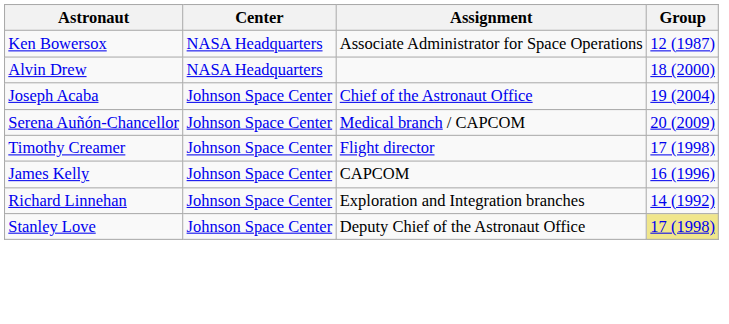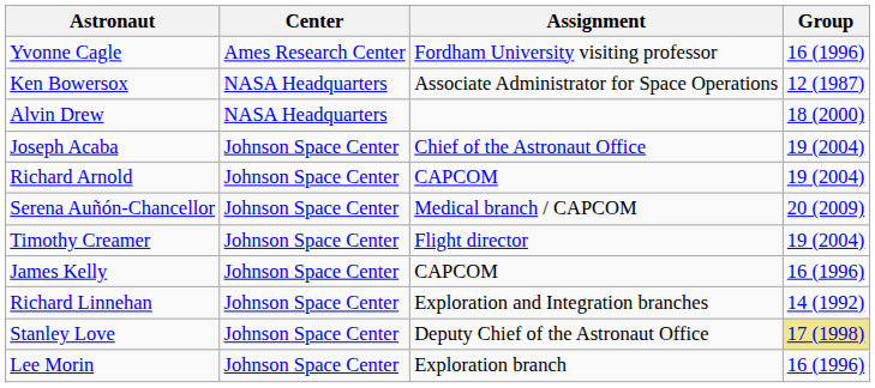 <table class="wikitable">
 <tr>
 <th>Astronaut</th>
 <th>Center</th>
 <th>Assignment</th>
 <th>Group</th>
+</tr>
+<tr>
+<td><a href='#'>Yvonne Cagle</a></td>
+<td><a href='#'>Ames Research Center</a></td>
+<td><a href='#'>Fordham University</a> visiting professor</td>
+<td><a href='#'>16 (1996)</a></td>
 </tr>
 <tr>
 <td><a href='#'>Ken Bowersox</a></td>
 <td><a href='#'>NASA Headquarters</a></td>
 <td>Associate Administrator for Space Operations</td>
 <td><a href='#'>12 (1987)</a></td>
 </tr>
 <tr>
 <td><a href='#'>Alvin Drew</a></td>
 <td><a href='#'>NASA Headquarters</a></td>
 <td></td>
 <td><a href='#'>18 (2000)</a></td>
 </tr>
 <tr>
 <td><a href='#'>Joseph Acaba</a></td>
 <td><a href='#'>Johnson Space Center</a></td>
 <td><a href='#'>Chief of the Astronaut Office</a></td>
 <td><a href='#'>19 (2004)</a></td>
 </tr>
 <tr>
+<td><a href='#'>Richard Arnold</a></td>
+<td><a href='#'>Johnson Space Center</a></td>
+<td><a href='#'>CAPCOM</a></td>
+<td><a href='#'>19 (2004)</a></td>
+</tr>
+<tr>
 <td><a href='#'>Serena Auñón-Chancellor</a></td>
 <td><a href='#'>Johnson Space Center</a></td>
 <td><a href='#'>Medical branch</a> / CAPCOM</td>
 <td><a href='#'>20 (2009)</a></td>
 </tr>
 <tr>
 <td><a href='#'>Timothy Creamer</a></td>
 <td><a href='#'>Johnson Space Center</a></td>
 <td><a href='#'>Flight director</a></td>
-<td><a href='#'>17 (1998)</a></td>
+<td><a href='#'>19 (2004)</a></td>
 </tr>
 <tr>
 <td><a href='#'>James Kelly</a></td>
 <td><a href='#'>Johnson Space Center</a></td>
 <td>CAPCOM</td>
 <td><a href='#'>16 (1996)</a></td>
 </tr>
 <tr>
 <td><a href='#'>Richard Linnehan</a></td>
 <td><a href='#'>Johnson Space Center</a></td>
 <td>Exploration and Integration branches</td>
 <td><a href='#'>14 (1992)</a></td>
 </tr>
 <tr>
 <td><a href='#'>Stanley Love</a></td>
 <td><a href='#'>Johnson Space Center</a></td>
 <td>Deputy Chief of the Astronaut Office</td>
 <td style="background: khaki;"><a href='#'>17 (1998)</a></td>
 </tr>
+<tr>
+<td><a href='#'>Lee Morin</a></td>
+<td><a href='#'>Johnson Space Center</a></td>
+<td>Exploration branch</td>
+<td><a href='#'>16 (1996)</a></td>
+</tr>
 </table>
